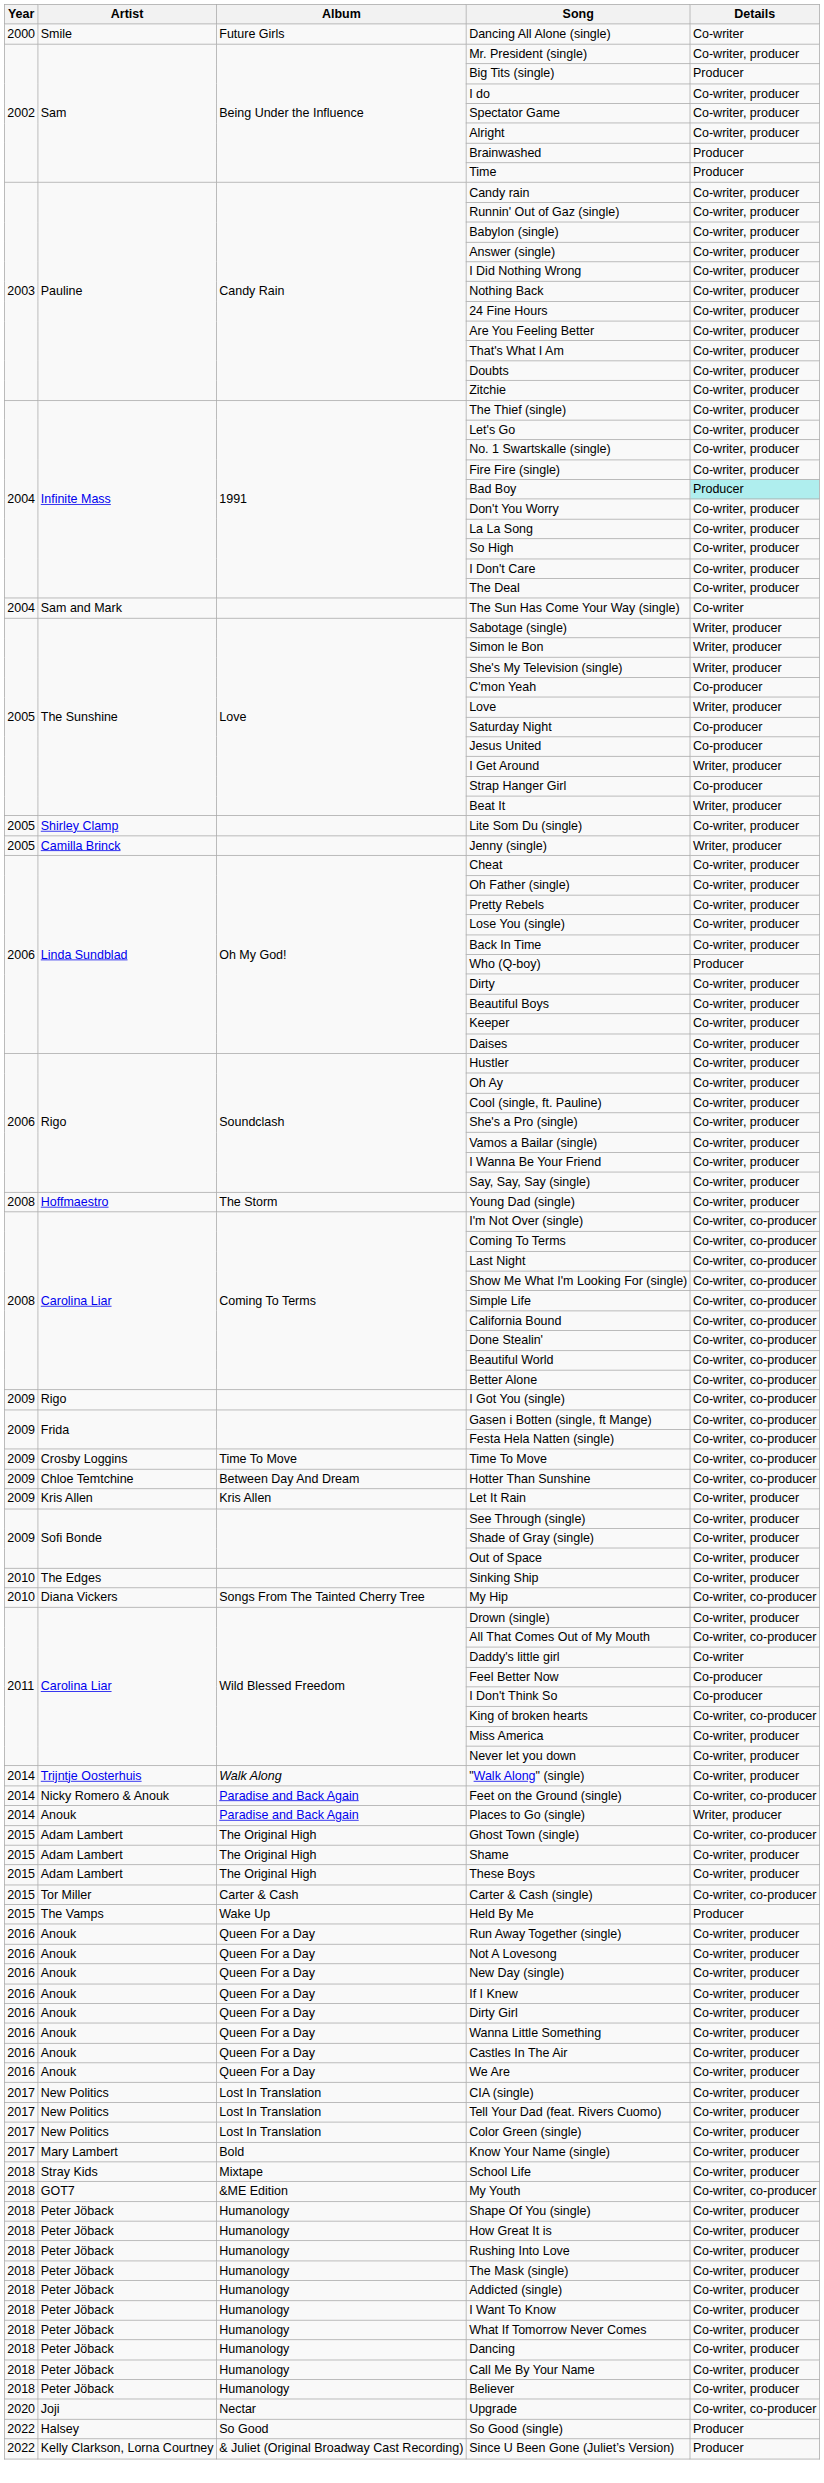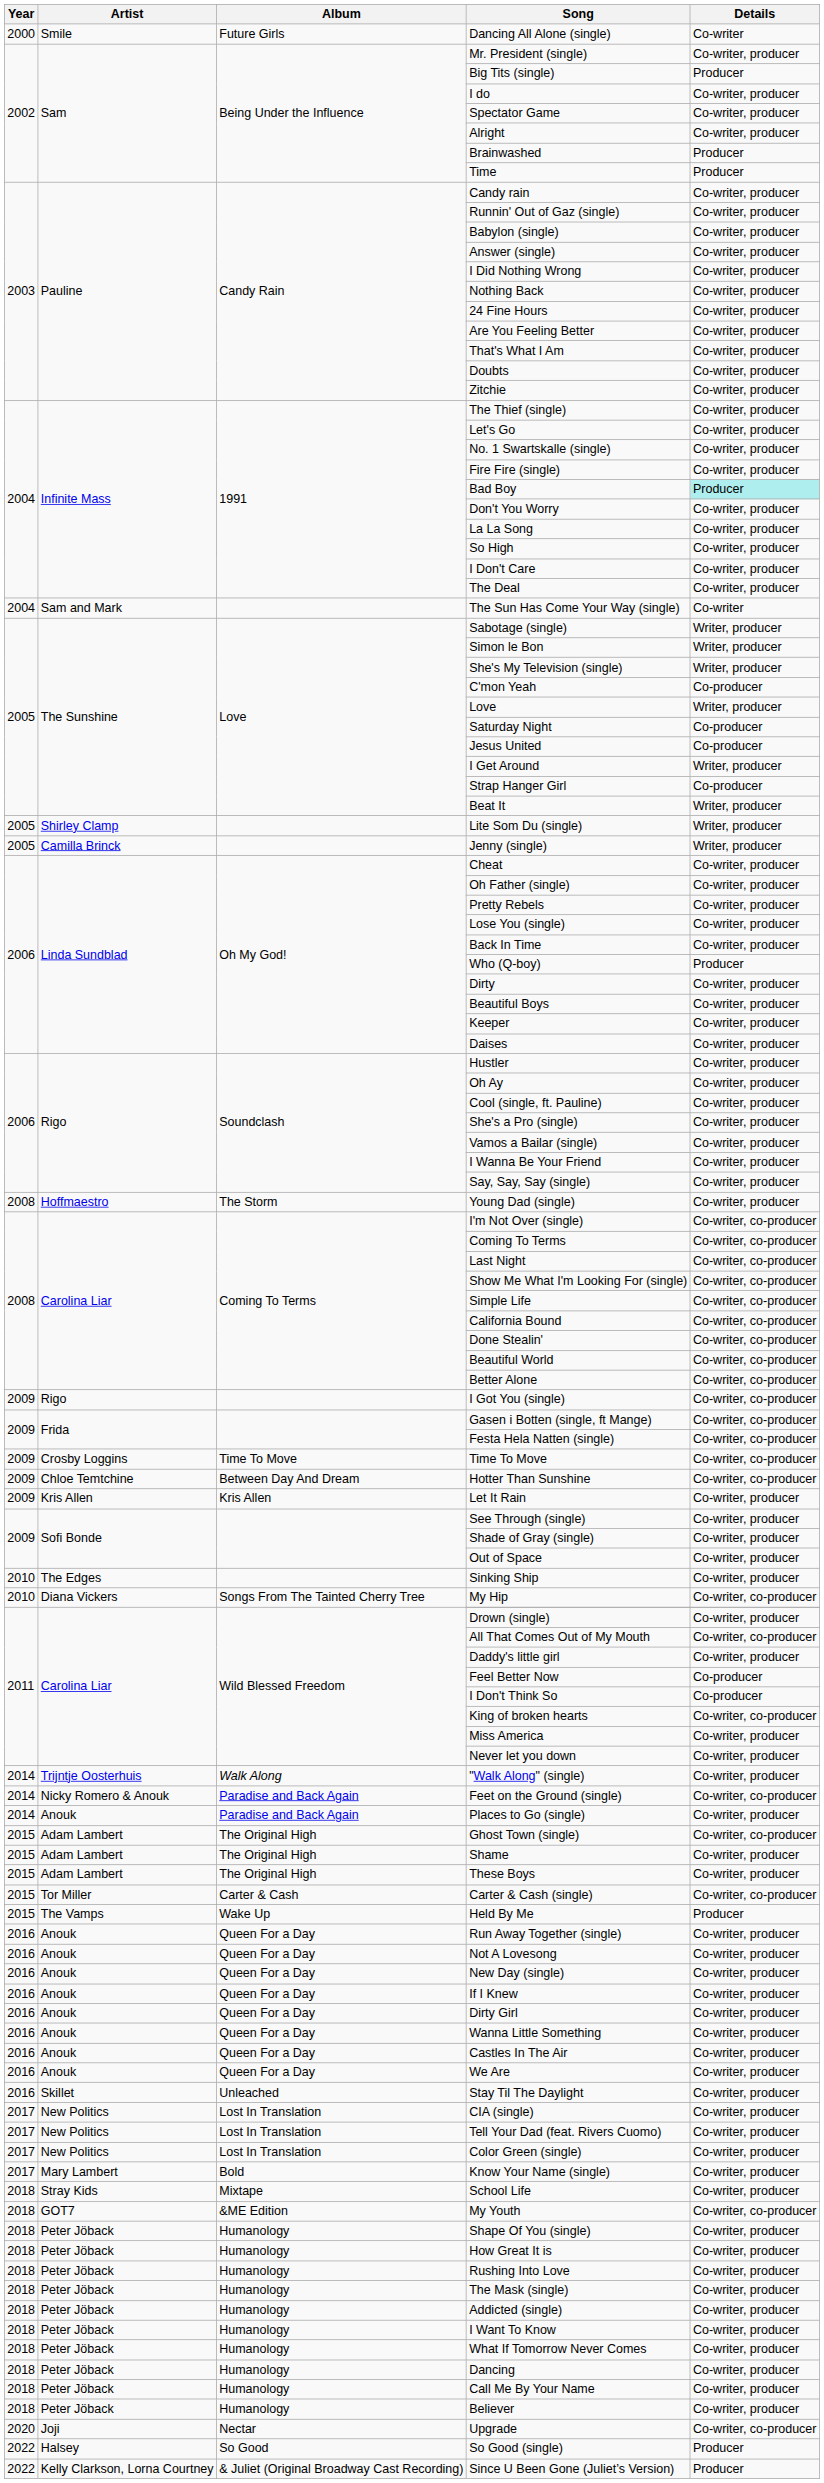 <table class="wikitable">
 <tr>
 <th>Year</th>
 <th>Artist</th>
 <th>Album</th>
 <th>Song</th>
 <th>Details</th>
 </tr>
 <tr>
 <td>2000</td>
 <td>Smile</td>
 <td>Future Girls</td>
 <td>Dancing All Alone (single)</td>
 <td>Co-writer</td>
 </tr>
 <tr>
 <td rowspan="7">2002</td>
 <td rowspan="7">Sam</td>
 <td rowspan="7">Being Under the Influence</td>
 <td>Mr. President (single)</td>
 <td>Co-writer, producer</td>
 </tr>
 <tr>
 <td>Big Tits (single)</td>
 <td>Producer</td>
 </tr>
 <tr>
 <td>I do</td>
 <td>Co-writer, producer</td>
 </tr>
 <tr>
 <td>Spectator Game</td>
 <td>Co-writer, producer</td>
 </tr>
 <tr>
 <td>Alright</td>
 <td>Co-writer, producer</td>
 </tr>
 <tr>
 <td>Brainwashed</td>
 <td>Producer</td>
 </tr>
 <tr>
 <td>Time</td>
 <td>Producer</td>
 </tr>
 <tr>
 <td rowspan="11">2003</td>
 <td rowspan="11">Pauline</td>
 <td rowspan="11">Candy Rain</td>
 <td>Candy rain</td>
 <td>Co-writer, producer</td>
 </tr>
 <tr>
 <td>Runnin' Out of Gaz (single)</td>
 <td>Co-writer, producer</td>
 </tr>
 <tr>
 <td>Babylon (single)</td>
 <td>Co-writer, producer</td>
 </tr>
 <tr>
 <td>Answer (single)</td>
 <td>Co-writer, producer</td>
 </tr>
 <tr>
 <td>I Did Nothing Wrong</td>
 <td>Co-writer, producer</td>
 </tr>
 <tr>
 <td>Nothing Back</td>
 <td>Co-writer, producer</td>
 </tr>
 <tr>
 <td>24 Fine Hours</td>
 <td>Co-writer, producer</td>
 </tr>
 <tr>
 <td>Are You Feeling Better</td>
 <td>Co-writer, producer</td>
 </tr>
 <tr>
 <td>That's What I Am</td>
 <td>Co-writer, producer</td>
 </tr>
 <tr>
 <td>Doubts</td>
 <td>Co-writer, producer</td>
 </tr>
 <tr>
 <td>Zitchie</td>
 <td>Co-writer, producer</td>
 </tr>
 <tr>
 <td rowspan="10">2004</td>
 <td rowspan="10"><a href='#'>Infinite Mass</a></td>
 <td rowspan="10">1991</td>
 <td>The Thief (single)</td>
 <td>Co-writer, producer</td>
 </tr>
 <tr>
 <td>Let's Go</td>
 <td>Co-writer, producer</td>
 </tr>
 <tr>
 <td>No. 1 Swartskalle (single)</td>
 <td>Co-writer, producer</td>
 </tr>
 <tr>
 <td>Fire Fire (single)</td>
 <td>Co-writer, producer</td>
 </tr>
 <tr>
 <td>Bad Boy</td>
 <td style="background: paleturquoise;">Producer</td>
 </tr>
 <tr>
 <td>Don't You Worry</td>
 <td>Co-writer, producer</td>
 </tr>
 <tr>
 <td>La La Song</td>
 <td>Co-writer, producer</td>
 </tr>
 <tr>
 <td>So High</td>
 <td>Co-writer, producer</td>
 </tr>
 <tr>
 <td>I Don't Care</td>
 <td>Co-writer, producer</td>
 </tr>
 <tr>
 <td>The Deal</td>
 <td>Co-writer, producer</td>
 </tr>
 <tr>
 <td>2004</td>
 <td>Sam and Mark</td>
 <td></td>
 <td>The Sun Has Come Your Way  (single)</td>
 <td>Co-writer</td>
 </tr>
 <tr>
 <td rowspan="10">2005</td>
 <td rowspan="10">The Sunshine</td>
 <td rowspan="10">Love</td>
 <td>Sabotage (single)</td>
 <td>Writer, producer</td>
 </tr>
 <tr>
 <td>Simon le Bon</td>
 <td>Writer, producer</td>
 </tr>
 <tr>
 <td>She's My Television (single)</td>
 <td>Writer, producer</td>
 </tr>
 <tr>
 <td>C'mon Yeah</td>
 <td>Co-producer</td>
 </tr>
 <tr>
 <td>Love</td>
 <td>Writer, producer</td>
 </tr>
 <tr>
 <td>Saturday Night</td>
 <td>Co-producer</td>
 </tr>
 <tr>
 <td>Jesus United</td>
 <td>Co-producer</td>
 </tr>
 <tr>
 <td>I Get Around</td>
 <td>Writer, producer</td>
 </tr>
 <tr>
 <td>Strap Hanger Girl</td>
 <td>Co-producer</td>
 </tr>
 <tr>
 <td>Beat It</td>
 <td>Writer, producer</td>
 </tr>
 <tr>
 <td>2005</td>
 <td><a href='#'>Shirley Clamp</a></td>
 <td></td>
 <td>Lite Som Du (single)</td>
-<td>Co-writer, producer</td>
+<td>Writer, producer</td>
 </tr>
 <tr>
 <td>2005</td>
 <td><a href='#'>Camilla Brinck</a></td>
 <td></td>
 <td>Jenny (single)</td>
 <td>Writer, producer</td>
 </tr>
 <tr>
 <td rowspan="10">2006</td>
 <td rowspan="10"><a href='#'>Linda Sundblad</a></td>
 <td rowspan="10">Oh My God!</td>
 <td>Cheat</td>
 <td>Co-writer, producer</td>
 </tr>
 <tr>
 <td>Oh Father (single)</td>
 <td>Co-writer, producer</td>
 </tr>
 <tr>
 <td>Pretty Rebels</td>
 <td>Co-writer, producer</td>
 </tr>
 <tr>
 <td>Lose You (single)</td>
 <td>Co-writer, producer</td>
 </tr>
 <tr>
 <td>Back In Time</td>
 <td>Co-writer, producer</td>
 </tr>
 <tr>
 <td>Who (Q-boy)</td>
 <td>Producer</td>
 </tr>
 <tr>
 <td>Dirty</td>
 <td>Co-writer, producer</td>
 </tr>
 <tr>
 <td>Beautiful Boys</td>
 <td>Co-writer, producer</td>
 </tr>
 <tr>
 <td>Keeper</td>
 <td>Co-writer, producer</td>
 </tr>
 <tr>
 <td>Daises</td>
 <td>Co-writer, producer</td>
 </tr>
 <tr>
 <td rowspan="7">2006</td>
 <td rowspan="7">Rigo</td>
 <td rowspan="7">Soundclash</td>
 <td>Hustler</td>
 <td>Co-writer, producer</td>
 </tr>
 <tr>
 <td>Oh Ay</td>
 <td>Co-writer, producer</td>
 </tr>
 <tr>
 <td>Cool (single, ft. Pauline)</td>
 <td>Co-writer, producer</td>
 </tr>
 <tr>
 <td>She's a Pro (single)</td>
 <td>Co-writer, producer</td>
 </tr>
 <tr>
 <td>Vamos a Bailar (single)</td>
 <td>Co-writer, producer</td>
 </tr>
 <tr>
 <td>I Wanna Be Your Friend</td>
 <td>Co-writer, producer</td>
 </tr>
 <tr>
 <td>Say, Say, Say (single)</td>
 <td>Co-writer, producer</td>
 </tr>
 <tr>
 <td>2008</td>
 <td><a href='#'>Hoffmaestro</a></td>
 <td>The Storm</td>
 <td>Young Dad (single)</td>
 <td>Co-writer, producer</td>
 </tr>
 <tr>
 <td rowspan="9">2008</td>
 <td rowspan="9"><a href='#'>Carolina Liar</a></td>
 <td rowspan="9">Coming To Terms</td>
 <td>I'm Not Over (single)</td>
 <td>Co-writer, co-producer</td>
 </tr>
 <tr>
 <td>Coming To Terms</td>
 <td>Co-writer, co-producer</td>
 </tr>
 <tr>
 <td>Last Night</td>
 <td>Co-writer, co-producer</td>
 </tr>
 <tr>
 <td>Show Me What I'm Looking For (single)</td>
 <td>Co-writer, co-producer</td>
 </tr>
 <tr>
 <td>Simple Life</td>
 <td>Co-writer, co-producer</td>
 </tr>
 <tr>
 <td>California Bound</td>
 <td>Co-writer, co-producer</td>
 </tr>
 <tr>
 <td>Done Stealin'</td>
 <td>Co-writer, co-producer</td>
 </tr>
 <tr>
 <td>Beautiful World</td>
 <td>Co-writer, co-producer</td>
 </tr>
 <tr>
 <td>Better Alone</td>
 <td>Co-writer, co-producer</td>
 </tr>
 <tr>
 <td>2009</td>
 <td>Rigo</td>
 <td></td>
 <td>I Got You (single)</td>
 <td>Co-writer, co-producer</td>
 </tr>
 <tr>
 <td rowspan="2">2009</td>
 <td rowspan="2">Frida</td>
 <td rowspan="2"></td>
 <td>Gasen i Botten (single, ft Mange)</td>
 <td>Co-writer, co-producer</td>
 </tr>
 <tr>
 <td>Festa Hela Natten (single)</td>
 <td>Co-writer, co-producer</td>
 </tr>
 <tr>
 <td>2009</td>
 <td>Crosby Loggins</td>
 <td>Time To Move</td>
 <td>Time To Move</td>
 <td>Co-writer, co-producer</td>
 </tr>
 <tr>
 <td>2009</td>
 <td>Chloe Temtchine</td>
 <td>Between Day And Dream</td>
 <td>Hotter Than Sunshine</td>
 <td>Co-writer, co-producer</td>
 </tr>
 <tr>
 <td>2009</td>
 <td>Kris Allen</td>
 <td>Kris Allen</td>
 <td>Let It Rain</td>
 <td>Co-writer, producer</td>
 </tr>
 <tr>
 <td rowspan="3">2009</td>
 <td rowspan="3">Sofi Bonde</td>
 <td rowspan="3"></td>
 <td>See Through (single)</td>
 <td>Co-writer, producer</td>
 </tr>
 <tr>
 <td>Shade of Gray (single)</td>
 <td>Co-writer, producer</td>
 </tr>
 <tr>
 <td>Out of Space</td>
 <td>Co-writer, producer</td>
 </tr>
 <tr>
 <td>2010</td>
 <td>The Edges</td>
 <td></td>
 <td>Sinking Ship</td>
 <td>Co-writer, producer</td>
 </tr>
 <tr>
 <td>2010</td>
 <td>Diana Vickers</td>
 <td>Songs From The Tainted Cherry Tree</td>
 <td>My Hip</td>
 <td>Co-writer, co-producer</td>
 </tr>
 <tr>
 <td rowspan="9">2011</td>
 <td rowspan="9"><a href='#'>Carolina Liar</a></td>
 <td rowspan="9">Wild Blessed Freedom</td>
 </tr>
 <tr>
 <td>Drown (single)</td>
 <td>Co-writer, producer</td>
 </tr>
 <tr>
 <td>All That Comes Out of My Mouth</td>
 <td>Co-writer, co-producer</td>
 </tr>
 <tr>
 <td>Daddy's little girl</td>
-<td>Co-writer</td>
+<td>Co-writer, producer</td>
 </tr>
 <tr>
 <td>Feel Better Now</td>
 <td>Co-producer</td>
 </tr>
 <tr>
 <td>I Don't Think So</td>
 <td>Co-producer</td>
 </tr>
 <tr>
 <td>King of broken hearts</td>
 <td>Co-writer, co-producer</td>
 </tr>
 <tr>
 <td>Miss America</td>
 <td>Co-writer, producer</td>
 </tr>
 <tr>
 <td>Never let you down</td>
 <td>Co-writer, producer</td>
 </tr>
 <tr>
 <td>2014</td>
 <td><a href='#'>Trijntje Oosterhuis</a></td>
 <td><em>Walk Along</em></td>
 <td>"<a href='#'>Walk Along</a>" (single)</td>
 <td>Co-writer, producer</td>
 </tr>
 <tr>
 <td>2014</td>
 <td>Nicky Romero & Anouk</td>
 <td><a href='#'>Paradise and Back Again</a></td>
 <td>Feet on the Ground (single)</td>
 <td>Co-writer, co-producer</td>
 </tr>
 <tr>
 <td>2014</td>
 <td>Anouk</td>
 <td><a href='#'>Paradise and Back Again</a></td>
 <td>Places to Go (single)</td>
-<td>Writer, producer</td>
+<td>Co-writer, producer</td>
 </tr>
 <tr>
 <td>2015</td>
 <td>Adam Lambert</td>
 <td>The Original High</td>
 <td>Ghost Town (single)</td>
 <td>Co-writer, co-producer</td>
 </tr>
 <tr>
 <td>2015</td>
 <td>Adam Lambert</td>
 <td>The Original High</td>
 <td>Shame</td>
 <td>Co-writer, producer</td>
 </tr>
 <tr>
 <td>2015</td>
 <td>Adam Lambert</td>
 <td>The Original High</td>
 <td>These Boys</td>
 <td>Co-writer, producer</td>
 </tr>
 <tr>
 <td>2015</td>
 <td>Tor Miller</td>
 <td>Carter & Cash</td>
 <td>Carter & Cash (single)</td>
 <td>Co-writer, co-producer</td>
 </tr>
 <tr>
 <td>2015</td>
 <td>The Vamps</td>
 <td>Wake Up</td>
 <td>Held By Me</td>
 <td>Producer</td>
 </tr>
 <tr>
 <td>2016</td>
 <td>Anouk</td>
 <td>Queen For a Day</td>
 <td>Run Away Together (single)</td>
 <td>Co-writer, producer</td>
 </tr>
 <tr>
 <td>2016</td>
 <td>Anouk</td>
 <td>Queen For a Day</td>
 <td>Not A Lovesong</td>
 <td>Co-writer, producer</td>
 </tr>
 <tr>
 <td>2016</td>
 <td>Anouk</td>
 <td>Queen For a Day</td>
 <td>New Day (single)</td>
 <td>Co-writer, producer</td>
 </tr>
 <tr>
 <td>2016</td>
 <td>Anouk</td>
 <td>Queen For a Day</td>
 <td>If I Knew</td>
 <td>Co-writer, producer</td>
 </tr>
 <tr>
 <td>2016</td>
 <td>Anouk</td>
 <td>Queen For a Day</td>
 <td>Dirty Girl</td>
 <td>Co-writer, producer</td>
 </tr>
 <tr>
 <td>2016</td>
 <td>Anouk</td>
 <td>Queen For a Day</td>
 <td>Wanna Little Something</td>
 <td>Co-writer, producer</td>
 </tr>
 <tr>
 <td>2016</td>
 <td>Anouk</td>
 <td>Queen For a Day</td>
 <td>Castles In The Air</td>
 <td>Co-writer, producer</td>
 </tr>
 <tr>
 <td>2016</td>
 <td>Anouk</td>
 <td>Queen For a Day</td>
 <td>We Are</td>
+<td>Co-writer, producer</td>
+</tr>
+<tr>
+<td>2016</td>
+<td>Skillet</td>
+<td>Unleached</td>
+<td>Stay Til The Daylight</td>
 <td>Co-writer, producer</td>
 </tr>
 <tr>
 <td>2017</td>
 <td>New Politics</td>
 <td>Lost In Translation</td>
 <td>CIA (single)</td>
 <td>Co-writer, producer</td>
 </tr>
 <tr>
 <td>2017</td>
 <td>New Politics</td>
 <td>Lost In Translation</td>
 <td>Tell Your Dad (feat. Rivers Cuomo)</td>
 <td>Co-writer, producer</td>
 </tr>
 <tr>
 <td>2017</td>
 <td>New Politics</td>
 <td>Lost In Translation</td>
 <td>Color Green (single)</td>
 <td>Co-writer, producer</td>
 </tr>
 <tr>
 <td>2017</td>
 <td>Mary Lambert</td>
 <td>Bold</td>
 <td>Know Your Name (single)</td>
 <td>Co-writer, producer</td>
 </tr>
 <tr>
 <td>2018</td>
 <td>Stray Kids</td>
 <td>Mixtape</td>
 <td>School Life</td>
 <td>Co-writer, producer</td>
 </tr>
 <tr>
 <td>2018</td>
 <td>GOT7</td>
 <td>&ME Edition</td>
 <td>My Youth</td>
 <td>Co-writer, co-producer</td>
 </tr>
 <tr>
 <td>2018</td>
 <td>Peter Jöback</td>
 <td>Humanology</td>
 <td>Shape Of You (single)</td>
 <td>Co-writer, producer</td>
 </tr>
 <tr>
 <td>2018</td>
 <td>Peter Jöback</td>
 <td>Humanology</td>
 <td>How Great It is</td>
 <td>Co-writer, producer</td>
 </tr>
 <tr>
 <td>2018</td>
 <td>Peter Jöback</td>
 <td>Humanology</td>
 <td>Rushing Into Love</td>
 <td>Co-writer, producer</td>
 </tr>
 <tr>
 <td>2018</td>
 <td>Peter Jöback</td>
 <td>Humanology</td>
 <td>The Mask (single)</td>
 <td>Co-writer, producer</td>
 </tr>
 <tr>
 <td>2018</td>
 <td>Peter Jöback</td>
 <td>Humanology</td>
 <td>Addicted (single)</td>
 <td>Co-writer, producer</td>
 </tr>
 <tr>
 <td>2018</td>
 <td>Peter Jöback</td>
 <td>Humanology</td>
 <td>I Want To Know</td>
 <td>Co-writer, producer</td>
 </tr>
 <tr>
 <td>2018</td>
 <td>Peter Jöback</td>
 <td>Humanology</td>
 <td>What If Tomorrow Never Comes</td>
 <td>Co-writer, producer</td>
 </tr>
 <tr>
 <td>2018</td>
 <td>Peter Jöback</td>
 <td>Humanology</td>
 <td>Dancing</td>
 <td>Co-writer, producer</td>
 </tr>
 <tr>
 <td>2018</td>
 <td>Peter Jöback</td>
 <td>Humanology</td>
 <td>Call Me By Your Name</td>
 <td>Co-writer, producer</td>
 </tr>
 <tr>
 <td>2018</td>
 <td>Peter Jöback</td>
 <td>Humanology</td>
 <td>Believer</td>
 <td>Co-writer, producer</td>
 </tr>
 <tr>
 <td>2020</td>
 <td>Joji</td>
 <td>Nectar</td>
 <td>Upgrade</td>
 <td>Co-writer, co-producer</td>
 </tr>
 <tr>
 <td>2022</td>
 <td>Halsey</td>
 <td>So Good</td>
 <td>So Good (single)</td>
 <td>Producer</td>
 </tr>
 <tr>
 <td>2022</td>
 <td>Kelly Clarkson, Lorna Courtney</td>
 <td>& Juliet (Original Broadway Cast Recording)</td>
 <td>Since U Been Gone (Juliet’s Version)</td>
 <td>Producer</td>
 </tr>
 </table>
